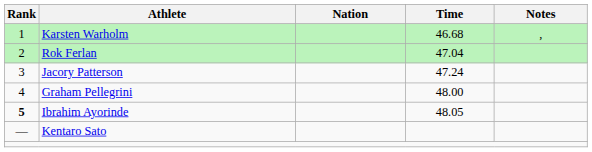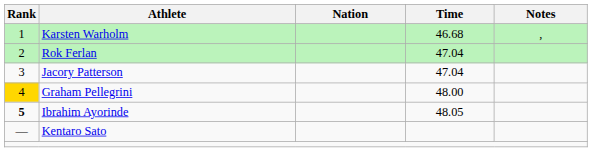 <table class="wikitable sortable" style="text-align:center;width: 60%;">
 <tr>
 <th scope="col" style="width: 10px;">Rank</th>
 <th scope="col">Athlete</th>
 <th scope="col">Nation</th>
 <th scope="col">Time</th>
 <th scope="col">Notes</th>
 </tr>
 <tr bgcolor=bbf3bb>
 <td>1</td>
 <td align=left><a href='#'>Karsten Warholm</a></td>
 <td align=left></td>
 <td>46.68</td>
 <td>, </td>
 </tr>
 <tr bgcolor=bbf3bb>
 <td>2</td>
 <td align=left><a href='#'>Rok Ferlan</a></td>
 <td align=left></td>
 <td>47.04 </td>
 <td></td>
 </tr>
 <tr>
 <td>3</td>
 <td align=left><a href='#'>Jacory Patterson</a></td>
 <td align=left></td>
-<td>47.24 </td>
+<td>47.04 </td>
 <td></td>
 </tr>
 <tr>
-<td>4</td>
+<td style="background: gold;">4</td>
 <td align=left><a href='#'>Graham Pellegrini</a></td>
 <td align=left></td>
 <td>48.00</td>
 <td></td>
 </tr>
 <tr>
 <td><strong>5</strong></td>
 <td align=left><a href='#'>Ibrahim Ayorinde</a></td>
 <td align=left></td>
 <td>48.05</td>
 <td></td>
 </tr>
 <tr>
 <td>—</td>
 <td align=left><a href='#'>Kentaro Sato</a></td>
 <td align=left></td>
 <td></td>
 <td></td>
 </tr>
 <tr class="sortbottom">
 <td colspan="5"></td>
 </tr>
 </table>
